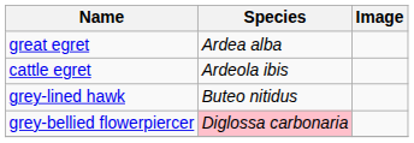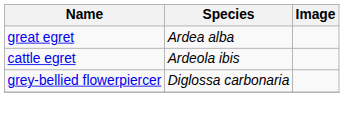 <table class="wikitable sortable mw-collapsible mw-collapsed">
 <tr>
 <th>Name</th>
 <th>Species</th>
 <th>Image</th>
 </tr>
 <tr>
 <td><a href='#'>great egret</a></td>
 <td><em>Ardea alba</em></td>
 <td></td>
 </tr>
 <tr>
 <td><a href='#'>cattle egret</a></td>
 <td><em>Ardeola ibis</em></td>
 <td></td>
 </tr>
 <tr>
-<td><a href='#'>grey-lined hawk</a></td>
-<td><em>Buteo nitidus</em></td>
-<td></td>
-</tr>
-<tr>
 <td><a href='#'>grey-bellied flowerpiercer</a></td>
-<td style="background: pink;"><em>Diglossa carbonaria</em></td>
+<td><em>Diglossa carbonaria</em></td>
 <td></td>
 </tr>
 <tr>
 </tr>
 </table>
